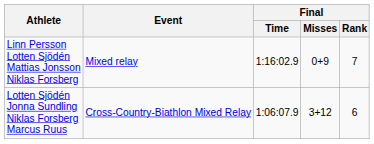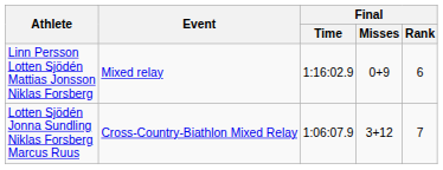 <table class="wikitable">
 <tr>
 <th rowspan="2">Athlete</th>
 <th rowspan="2">Event</th>
 <th colspan="3">Final</th>
 </tr>
 <tr>
 <th>Time</th>
 <th>Misses</th>
 <th>Rank</th>
 </tr>
 <tr>
 <td><a href='#'>Linn Persson</a><br><a href='#'>Lotten Sjödén</a><br><a href='#'>Mattias Jonsson</a><br><a href='#'>Niklas Forsberg</a></td>
 <td><a href='#'>Mixed relay</a></td>
 <td align="center">1:16:02.9</td>
 <td align="center">0+9</td>
-<td align="center">7</td>
+<td align="center">6</td>
 </tr>
 <tr>
 <td><a href='#'>Lotten Sjödén</a><br><a href='#'>Jonna Sundling</a><br><a href='#'>Niklas Forsberg</a><br><a href='#'>Marcus Ruus</a></td>
 <td><a href='#'>Cross-Country-Biathlon Mixed Relay</a></td>
 <td align="center">1:06:07.9</td>
 <td align="center">3+12</td>
-<td align="center">6</td>
+<td align="center">7</td>
 </tr>
 </table>
